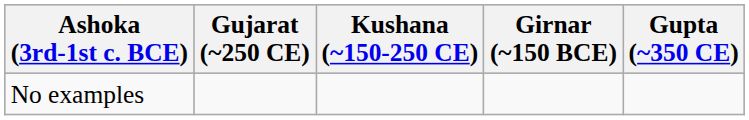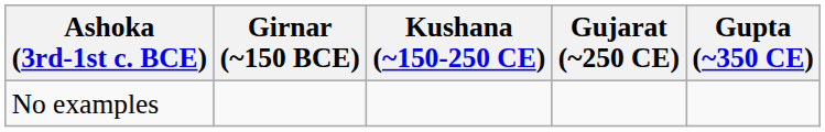 <table class="wikitable">
 <tr>
 <th>Ashoka<br>(<a href='#'>3rd-1st c. BCE</a>)</th>
+<th>Girnar<br>(~150 BCE)</th>
+<th>Kushana<br>(<a href='#'>~150-250 CE</a>)</th>
 <th>Gujarat<br>(~250 CE)</th>
-<th>Kushana<br>(<a href='#'>~150-250 CE</a>)</th>
-<th>Girnar<br>(~150 BCE)</th>
 <th>Gupta<br>(<a href='#'>~350 CE</a>)</th>
 </tr>
 <tr>
 <td>No examples</td>
 <td></td>
 <td></td>
 <td></td>
 <td></td>
 </tr>
 </table>
